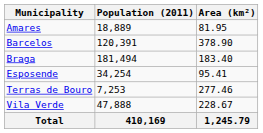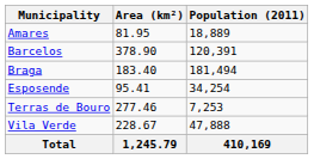 <table class="wikitable sortable">
 <tr>
 <th>Municipality</th>
+<th>Area (km²)</th>
 <th>Population (2011)</th>
-<th>Area (km²)</th>
 </tr>
 <tr>
 <td><a href='#'>Amares</a></td>
+<td>81.95</td>
 <td>18,889</td>
-<td>81.95</td>
 </tr>
 <tr>
 <td><a href='#'>Barcelos</a></td>
+<td>378.90</td>
 <td>120,391</td>
-<td>378.90</td>
 </tr>
 <tr>
 <td><a href='#'>Braga</a></td>
+<td>183.40</td>
 <td>181,494</td>
-<td>183.40</td>
 </tr>
 <tr>
 <td><a href='#'>Esposende</a></td>
+<td>95.41</td>
 <td>34,254</td>
-<td>95.41</td>
 </tr>
 <tr>
 <td><a href='#'>Terras de Bouro</a></td>
+<td>277.46</td>
 <td>7,253</td>
-<td>277.46</td>
 </tr>
 <tr>
 <td><a href='#'>Vila Verde</a></td>
+<td>228.67</td>
 <td>47,888</td>
-<td>228.67</td>
 </tr>
 <tr>
 <th>Total</th>
+<th>1,245.79</th>
 <th>410,169</th>
-<th>1,245.79</th>
 </tr>
 </table>
